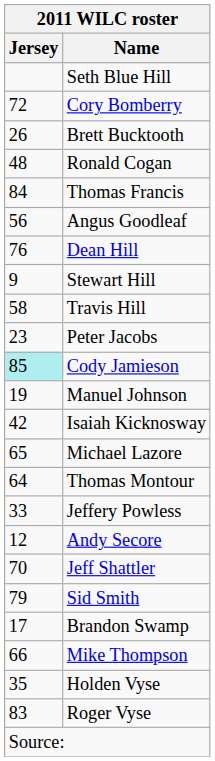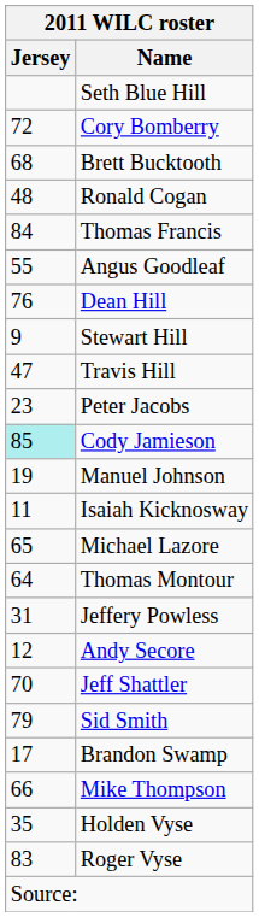 <table class="wikitable collapsible collapsed">
 <tr>
 <th colspan=2>2011 WILC roster</th>
 </tr>
 <tr>
 <th>Jersey</th>
 <th>Name</th>
 </tr>
 <tr>
 <td></td>
 <td>Seth Blue Hill</td>
 </tr>
 <tr>
 <td>72</td>
 <td><a href='#'>Cory Bomberry</a></td>
 </tr>
 <tr>
-<td>26</td>
+<td>68</td>
 <td>Brett Bucktooth</td>
 </tr>
 <tr>
 <td>48</td>
 <td>Ronald Cogan</td>
 </tr>
 <tr>
 <td>84</td>
 <td>Thomas Francis</td>
 </tr>
 <tr>
-<td>56</td>
+<td>55</td>
 <td>Angus Goodleaf</td>
 </tr>
 <tr>
 <td>76</td>
 <td><a href='#'>Dean Hill</a></td>
 </tr>
 <tr>
 <td>9</td>
 <td>Stewart Hill</td>
 </tr>
 <tr>
-<td>58</td>
+<td>47</td>
 <td>Travis Hill</td>
 </tr>
 <tr>
 <td>23</td>
 <td>Peter Jacobs</td>
 </tr>
 <tr>
 <td style="background: paleturquoise;">85</td>
 <td><a href='#'>Cody Jamieson</a></td>
 </tr>
 <tr>
 <td>19</td>
 <td>Manuel Johnson</td>
 </tr>
 <tr>
-<td>42</td>
+<td>11</td>
 <td>Isaiah Kicknosway</td>
 </tr>
 <tr>
 <td>65</td>
 <td>Michael Lazore</td>
 </tr>
 <tr>
 <td>64</td>
 <td>Thomas Montour</td>
 </tr>
 <tr>
-<td>33</td>
+<td>31</td>
 <td>Jeffery Powless</td>
 </tr>
 <tr>
 <td>12</td>
 <td><a href='#'>Andy Secore</a></td>
 </tr>
 <tr>
 <td>70</td>
 <td><a href='#'>Jeff Shattler</a></td>
 </tr>
 <tr>
 <td>79</td>
 <td><a href='#'>Sid Smith</a></td>
 </tr>
 <tr>
 <td>17</td>
 <td>Brandon Swamp</td>
 </tr>
 <tr>
 <td>66</td>
 <td><a href='#'>Mike Thompson</a></td>
 </tr>
 <tr>
 <td>35</td>
 <td>Holden Vyse</td>
 </tr>
 <tr>
 <td>83</td>
 <td>Roger Vyse</td>
 </tr>
 <tr>
 <td colspan=2>Source:</td>
 </tr>
 </table>
